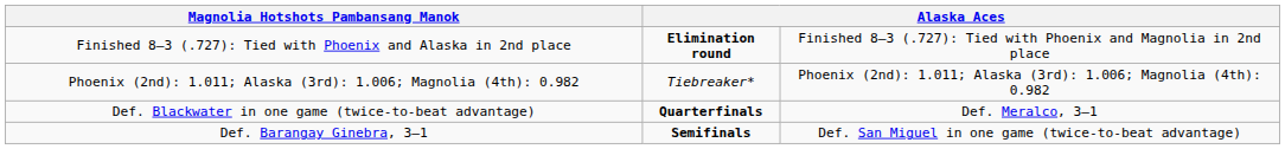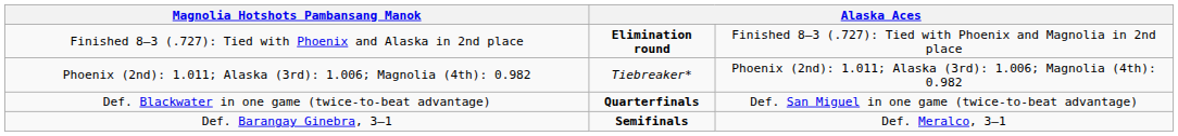 <table class=wikitable style="text-align:center">
 <tr>
 <th colspan=2 width=45%><a href='#'>Magnolia Hotshots Pambansang Manok</a></th>
 <th colspan=2 width=45%><a href='#'>Alaska Aces</a></th>
 </tr>
 <tr>
 <td>Finished 8–3 (.727): Tied with <a href='#'>Phoenix</a> and Alaska in 2nd place</td>
 <td colspan=2><strong>Elimination round</strong></td>
 <td>Finished 8–3 (.727): Tied with Phoenix and Magnolia in 2nd place</td>
 </tr>
 <tr>
 <td>Phoenix (2nd): 1.011; Alaska (3rd): 1.006; Magnolia (4th): 0.982</td>
 <td colspan=2><em>Tiebreaker</em>*</td>
 <td>Phoenix (2nd): 1.011; Alaska (3rd): 1.006; Magnolia (4th): 0.982</td>
 </tr>
 <tr>
 <td>Def. <a href='#'>Blackwater</a> in one game (twice-to-beat advantage)</td>
 <td colspan=2><strong>Quarterfinals</strong></td>
-<td>Def. <a href='#'>Meralco</a>, 3–1</td>
+<td>Def. <a href='#'>San Miguel</a> in one game (twice-to-beat advantage)</td>
 </tr>
 <tr>
 <td>Def. <a href='#'>Barangay Ginebra</a>, 3–1</td>
 <td colspan=2><strong>Semifinals</strong></td>
-<td>Def. <a href='#'>San Miguel</a> in one game (twice-to-beat advantage)</td>
+<td>Def. <a href='#'>Meralco</a>, 3–1</td>
 </tr>
 </table>
